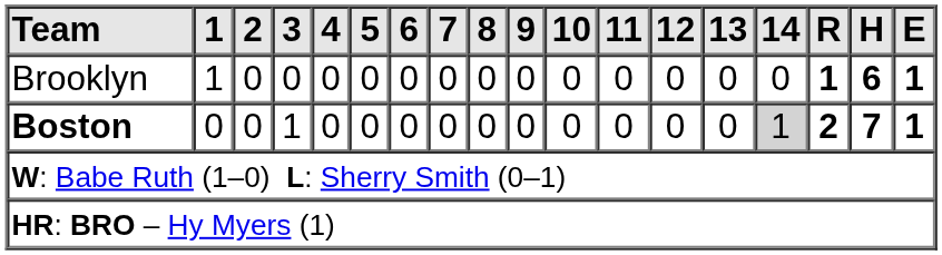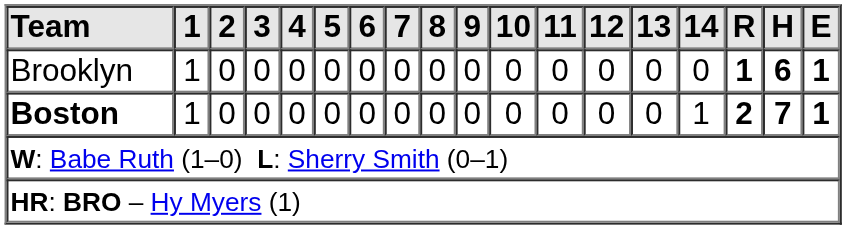 <table border=1 cellspacing=0 width=425 style="margin-left:3em;">
 <tr style="text-align:center; background-color:#e6e6e6;">
 <th align=left width=125>Team</th>
 <th width=25>1</th>
 <th width=25>2</th>
 <th width=25>3</th>
 <th width=25>4</th>
 <th width=25>5</th>
 <th width=25>6</th>
 <th width=25>7</th>
 <th width=25>8</th>
 <th width=25>9</th>
 <th width=25>10</th>
 <th width=25>11</th>
 <th width=25>12</th>
 <th width=25>13</th>
 <th width=25>14</th>
 <th width=25>R</th>
 <th width=25>H</th>
 <th width=25>E</th>
 </tr>
 <tr style="text-align:center;">
 <td align=left>Brooklyn</td>
 <td>1</td>
 <td>0</td>
 <td>0</td>
 <td>0</td>
 <td>0</td>
 <td>0</td>
 <td>0</td>
 <td>0</td>
 <td>0</td>
 <td>0</td>
 <td>0</td>
 <td>0</td>
 <td>0</td>
 <td>0</td>
 <td><strong>1</strong></td>
 <td><strong>6</strong></td>
 <td><strong>1</strong></td>
 </tr>
 <tr style="text-align:center;">
 <td align=left><strong>Boston</strong></td>
-<td>0</td>
-<td>0</td>
 <td>1</td>
 <td>0</td>
 <td>0</td>
 <td>0</td>
 <td>0</td>
 <td>0</td>
 <td>0</td>
 <td>0</td>
 <td>0</td>
 <td>0</td>
 <td>0</td>
-<td style="background: lightgrey;">1</td>
+<td>0</td>
+<td>0</td>
+<td>1</td>
 <td><strong>2</strong></td>
 <td><strong>7</strong></td>
 <td><strong>1</strong></td>
 </tr>
 <tr style="text-align:left;">
 <td colspan=18><small><strong>W</strong>: <a href='#'>Babe Ruth</a> (1–0)  <strong>L</strong>: <a href='#'>Sherry Smith</a> (0–1)</small></td>
 </tr>
 <tr style="text-align:left;">
 <td colspan=18><small><strong>HR</strong>: <strong>BRO</strong> – <a href='#'>Hy Myers</a> (1)</small></td>
 </tr>
 </table>
